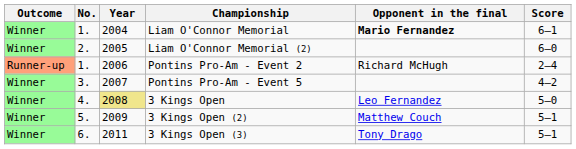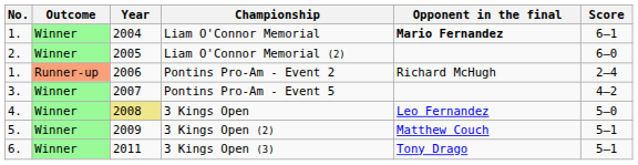 <table class="sortable wikitable">
 <tr>
+<th width="20">No.</th>
 <th width="80">Outcome</th>
-<th width="20">No.</th>
 <th width="50">Year</th>
 <th width="250">Championship</th>
 <th width="200">Opponent in the final</th>
 <th width="50">Score</th>
 </tr>
 <tr>
+<td>1.</td>
 <td style="background:#98FB98">Winner</td>
-<td>1.</td>
 <td>2004</td>
 <td>Liam O'Connor Memorial</td>
 <td><strong> Mario Fernandez</strong></td>
 <td align="center">6–1</td>
 </tr>
 <tr>
+<td>2.</td>
 <td style="background:#98FB98">Winner</td>
-<td>2.</td>
 <td>2005</td>
 <td>Liam O'Connor Memorial <small>(2)</small></td>
 <td> </td>
 <td align="center">6–0</td>
 </tr>
 <tr>
+<td>1.</td>
 <td style="background:#ffa07a;">Runner-up</td>
-<td>1.</td>
 <td>2006</td>
 <td>Pontins Pro-Am - Event 2</td>
 <td> Richard McHugh</td>
 <td align="center">2–4</td>
 </tr>
 <tr>
+<td>3.</td>
 <td style="background:#98FB98">Winner</td>
-<td>3.</td>
 <td>2007</td>
 <td>Pontins Pro-Am - Event 5</td>
 <td> </td>
 <td align="center">4–2</td>
 </tr>
 <tr>
+<td>4.</td>
 <td style="background:#98FB98">Winner</td>
-<td>4.</td>
 <td style="background: khaki;">2008</td>
 <td>3 Kings Open</td>
 <td> <a href='#'>Leo Fernandez</a></td>
 <td align="center">5–0</td>
 </tr>
 <tr>
+<td>5.</td>
 <td style="background:#98FB98">Winner</td>
-<td>5.</td>
 <td>2009</td>
 <td>3 Kings Open <small>(2)</small></td>
 <td> <a href='#'>Matthew Couch</a></td>
 <td align="center">5–1</td>
 </tr>
 <tr>
+<td>6.</td>
 <td style="background:#98FB98">Winner</td>
-<td>6.</td>
 <td>2011</td>
 <td>3 Kings Open <small>(3)</small></td>
 <td> <a href='#'>Tony Drago</a></td>
 <td align="center">5–1</td>
 </tr>
 </table>
